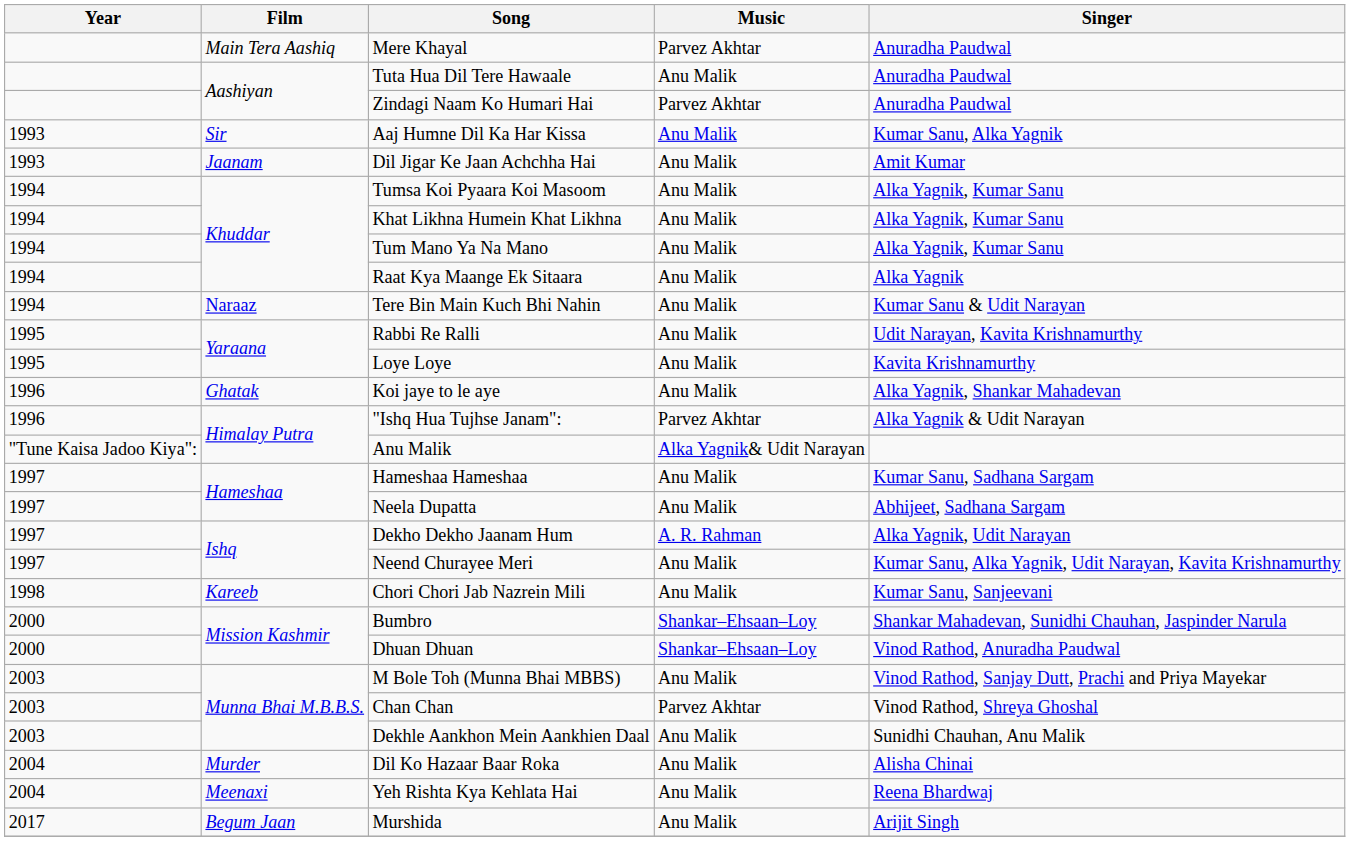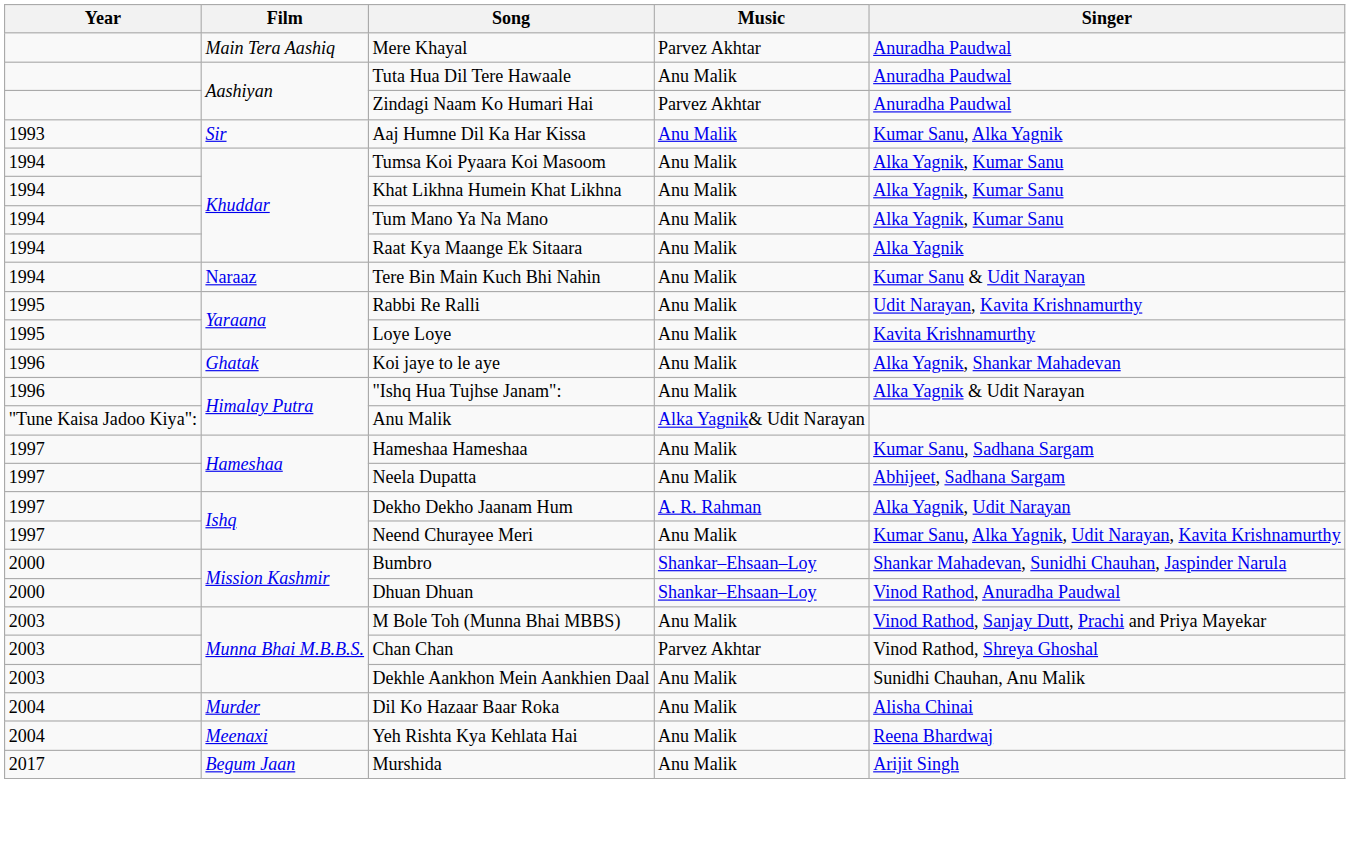 <table class="wikitable">
 <tr>
 <th>Year</th>
 <th>Film</th>
 <th>Song</th>
 <th>Music</th>
 <th>Singer</th>
 </tr>
 <tr>
 <td></td>
 <td><em>Main Tera Aashiq</em></td>
 <td>Mere Khayal</td>
 <td>Parvez Akhtar</td>
 <td><a href='#'>Anuradha Paudwal</a></td>
 </tr>
 <tr>
 <td></td>
 <td rowspan="2"><em>Aashiyan</em></td>
 <td>Tuta Hua Dil Tere Hawaale</td>
 <td>Anu Malik</td>
 <td><a href='#'>Anuradha Paudwal</a></td>
 </tr>
 <tr>
 <td></td>
 <td>Zindagi Naam Ko Humari Hai</td>
 <td>Parvez Akhtar</td>
 <td><a href='#'>Anuradha Paudwal</a></td>
 </tr>
 <tr>
 <td>1993</td>
 <td><em><a href='#'>Sir</a></em></td>
 <td>Aaj Humne Dil Ka Har Kissa</td>
 <td><a href='#'>Anu Malik</a></td>
 <td><a href='#'>Kumar Sanu</a>, <a href='#'>Alka Yagnik</a></td>
-</tr>
-<tr>
-<td>1993</td>
-<td><em><a href='#'>Jaanam</a></em></td>
-<td>Dil Jigar Ke Jaan Achchha Hai</td>
-<td>Anu Malik</td>
-<td><a href='#'>Amit Kumar</a></td>
 </tr>
 <tr>
 <td>1994</td>
 <td rowspan="4"><em><a href='#'>Khuddar</a></em></td>
 <td>Tumsa Koi Pyaara Koi Masoom</td>
 <td>Anu Malik</td>
 <td><a href='#'>Alka Yagnik</a>, <a href='#'>Kumar Sanu</a></td>
 </tr>
 <tr>
 <td>1994</td>
 <td>Khat Likhna Humein Khat Likhna</td>
 <td>Anu Malik</td>
 <td><a href='#'>Alka Yagnik</a>, <a href='#'>Kumar Sanu</a></td>
 </tr>
 <tr>
 <td>1994</td>
 <td>Tum Mano Ya Na Mano</td>
 <td>Anu Malik</td>
 <td><a href='#'>Alka Yagnik</a>, <a href='#'>Kumar Sanu</a></td>
 </tr>
 <tr>
 <td>1994</td>
 <td>Raat Kya Maange Ek Sitaara</td>
 <td>Anu Malik</td>
 <td><a href='#'>Alka Yagnik</a></td>
 </tr>
 <tr>
 <td>1994</td>
 <td><a href='#'>Naraaz</a></td>
 <td>Tere Bin Main Kuch Bhi Nahin</td>
 <td>Anu Malik</td>
 <td><a href='#'>Kumar Sanu</a> & <a href='#'>Udit Narayan</a></td>
 </tr>
 <tr>
 <td>1995</td>
 <td rowspan="2"><em><a href='#'>Yaraana</a></em></td>
 <td>Rabbi Re Ralli</td>
 <td>Anu Malik</td>
 <td><a href='#'>Udit Narayan</a>, <a href='#'>Kavita Krishnamurthy</a></td>
 </tr>
 <tr>
 <td>1995</td>
 <td>Loye Loye</td>
 <td>Anu Malik</td>
 <td><a href='#'>Kavita Krishnamurthy</a></td>
 </tr>
 <tr>
 <td>1996</td>
 <td><em><a href='#'>Ghatak</a></em></td>
 <td>Koi jaye to le aye</td>
 <td>Anu Malik</td>
 <td><a href='#'>Alka Yagnik</a>, <a href='#'>Shankar Mahadevan</a></td>
 </tr>
 <tr>
 <td>1996</td>
 <td rowspan="2"><em><a href='#'>Himalay Putra</a></em></td>
 <td>"Ishq Hua Tujhse Janam":</td>
-<td>Parvez Akhtar</td>
+<td>Anu Malik</td>
 <td><a href='#'>Alka Yagnik</a> & Udit Narayan</td>
 </tr>
 <tr>
 <td>"Tune Kaisa Jadoo Kiya":</td>
 <td>Anu Malik</td>
 <td><a href='#'>Alka Yagnik</a>& Udit Narayan</td>
 </tr>
 <tr>
 <td>1997</td>
 <td rowspan="2"><em><a href='#'>Hameshaa</a></em></td>
 <td>Hameshaa Hameshaa</td>
 <td>Anu Malik</td>
 <td><a href='#'>Kumar Sanu</a>, <a href='#'>Sadhana Sargam</a></td>
 </tr>
 <tr>
 <td>1997</td>
 <td>Neela Dupatta</td>
 <td>Anu Malik</td>
 <td><a href='#'>Abhijeet</a>, <a href='#'>Sadhana Sargam</a></td>
 </tr>
 <tr>
 <td>1997</td>
 <td rowspan="2"><em><a href='#'>Ishq</a></em></td>
 <td>Dekho Dekho Jaanam Hum</td>
 <td><a href='#'>A. R. Rahman</a></td>
 <td><a href='#'>Alka Yagnik</a>, <a href='#'>Udit Narayan</a></td>
 </tr>
 <tr>
 <td>1997</td>
 <td>Neend Churayee Meri</td>
 <td>Anu Malik</td>
 <td><a href='#'>Kumar Sanu</a>, <a href='#'>Alka Yagnik</a>, <a href='#'>Udit Narayan</a>, <a href='#'>Kavita Krishnamurthy</a></td>
-</tr>
-<tr>
-<td>1998</td>
-<td><em><a href='#'>Kareeb</a></em></td>
-<td>Chori Chori Jab Nazrein Mili</td>
-<td>Anu Malik</td>
-<td><a href='#'>Kumar Sanu</a>, <a href='#'>Sanjeevani</a></td>
 </tr>
 <tr>
 <td>2000</td>
 <td rowspan="2"><em><a href='#'>Mission Kashmir</a></em></td>
 <td>Bumbro</td>
 <td><a href='#'>Shankar–Ehsaan–Loy</a></td>
 <td><a href='#'>Shankar Mahadevan</a>, <a href='#'>Sunidhi Chauhan</a>, <a href='#'>Jaspinder Narula</a></td>
 </tr>
 <tr>
 <td>2000</td>
 <td>Dhuan Dhuan</td>
 <td><a href='#'>Shankar–Ehsaan–Loy</a></td>
 <td><a href='#'>Vinod Rathod</a>, <a href='#'>Anuradha Paudwal</a></td>
 </tr>
 <tr>
 <td>2003</td>
 <td rowspan="3"><em><a href='#'>Munna Bhai M.B.B.S.</a></em></td>
 <td>M Bole Toh (Munna Bhai MBBS)</td>
 <td>Anu Malik</td>
 <td><a href='#'>Vinod Rathod</a>, <a href='#'>Sanjay Dutt</a>, <a href='#'>Prachi</a> and Priya Mayekar</td>
 </tr>
 <tr>
 <td>2003</td>
 <td>Chan Chan</td>
 <td>Parvez Akhtar</td>
 <td>Vinod Rathod, <a href='#'>Shreya Ghoshal</a></td>
 </tr>
 <tr>
 <td>2003</td>
 <td>Dekhle Aankhon Mein Aankhien Daal</td>
 <td>Anu Malik</td>
 <td>Sunidhi Chauhan, Anu Malik</td>
 </tr>
 <tr>
 <td>2004</td>
 <td><em><a href='#'>Murder</a></em></td>
 <td>Dil Ko Hazaar Baar Roka</td>
 <td>Anu Malik</td>
 <td><a href='#'>Alisha Chinai</a></td>
 </tr>
 <tr>
 <td>2004</td>
 <td><em><a href='#'>Meenaxi</a></em></td>
 <td>Yeh Rishta Kya Kehlata Hai</td>
 <td>Anu Malik</td>
 <td><a href='#'>Reena Bhardwaj</a></td>
 </tr>
 <tr>
 <td>2017</td>
 <td><em><a href='#'>Begum Jaan</a></em></td>
 <td>Murshida</td>
 <td>Anu Malik</td>
 <td><a href='#'>Arijit Singh</a></td>
 </tr>
 <tr>
 </tr>
 </table>
